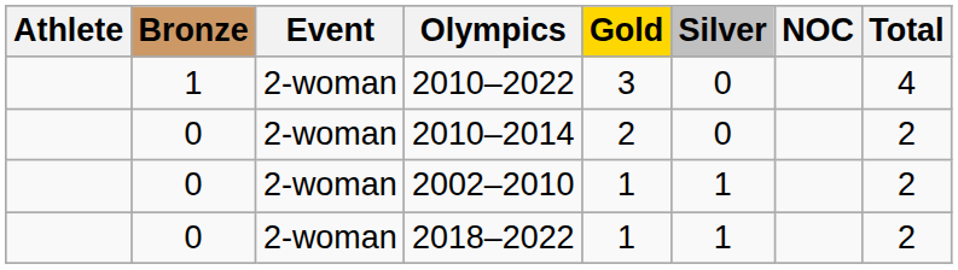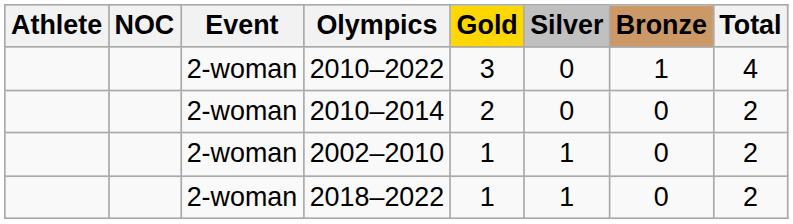 <table class="wikitable sortable" style="text-align:center;">
 <tr>
 <th>Athlete</th>
-<th style="background-color: #cc9966;">Bronze</th>
+<th>NOC</th>
 <th>Event</th>
 <th>Olympics</th>
 <th style="background-color: gold;">Gold</th>
 <th style="background-color: silver;">Silver</th>
-<th>NOC</th>
+<th style="background-color: #cc9966;">Bronze</th>
 <th>Total</th>
 </tr>
 <tr>
 <td align=left></td>
-<td>1</td>
+<td align=left><br></td>
 <td align=left>2-woman</td>
 <td>2010–2022</td>
 <td>3</td>
 <td>0</td>
-<td align=left><br></td>
+<td>1</td>
 <td>4</td>
 </tr>
 <tr>
 <td align=left></td>
-<td>0</td>
+<td align=left></td>
 <td align=left>2-woman</td>
 <td>2010–2014</td>
 <td>2</td>
 <td>0</td>
-<td align=left></td>
+<td>0</td>
 <td>2</td>
 </tr>
 <tr>
 <td align=left></td>
-<td>0</td>
+<td align=left></td>
 <td align=left>2-woman</td>
 <td>2002–2010</td>
 <td>1</td>
 <td>1</td>
-<td align=left></td>
+<td>0</td>
 <td>2</td>
 </tr>
 <tr>
 <td align=left></td>
-<td>0</td>
+<td align=left></td>
 <td align=left>2-woman</td>
 <td>2018–2022</td>
 <td>1</td>
 <td>1</td>
-<td align=left></td>
+<td>0</td>
 <td>2</td>
 </tr>
 </table>
